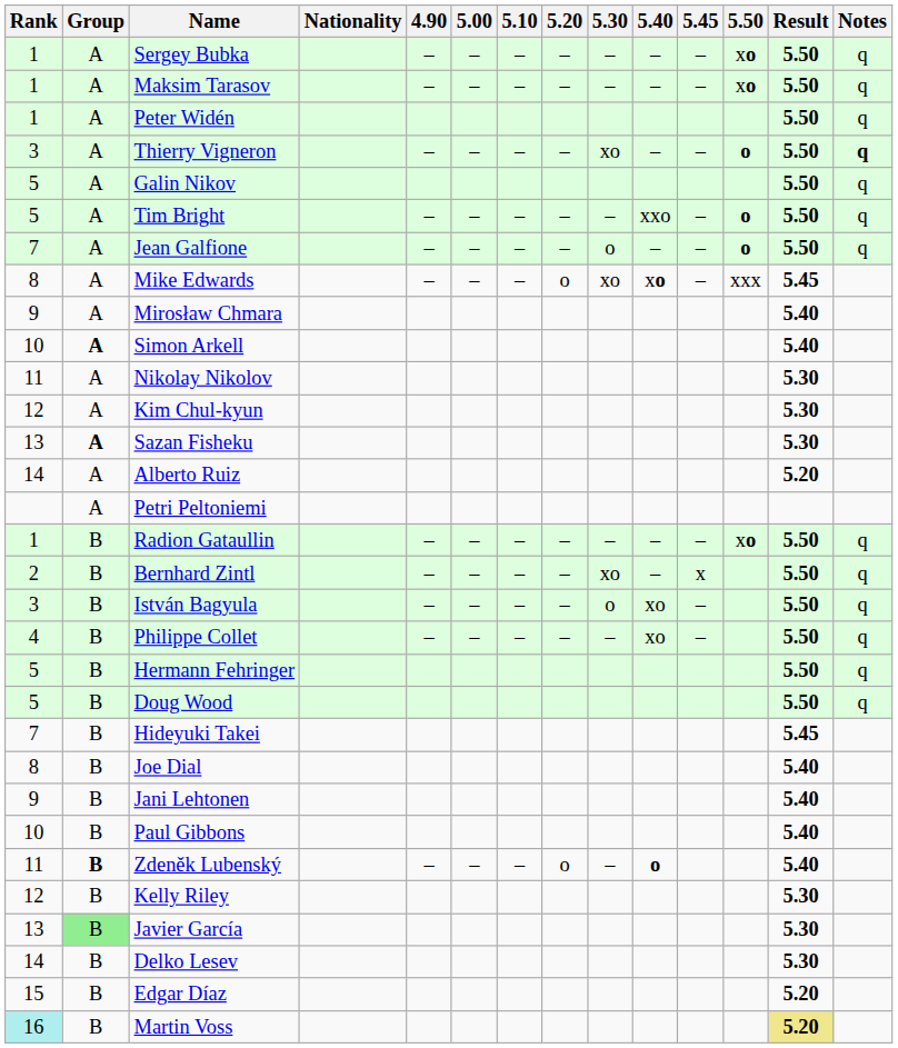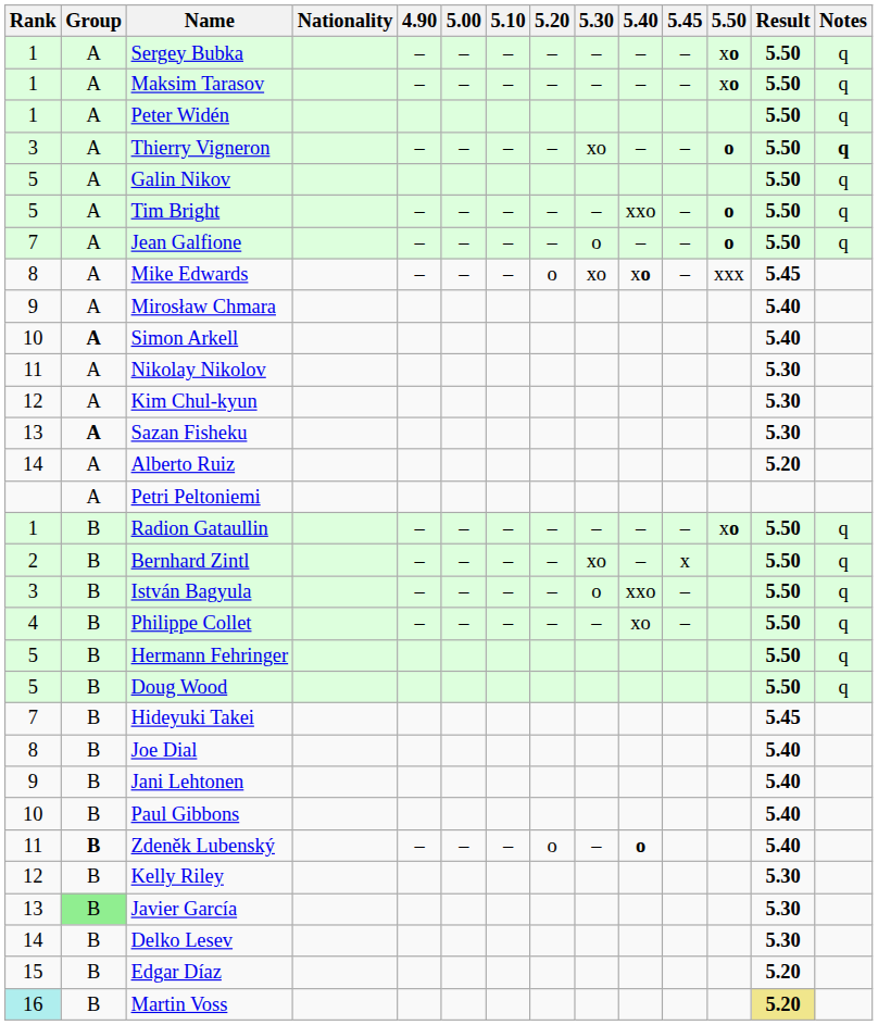 <table class="wikitable sortable" style="text-align:center">
 <tr>
 <th>Rank</th>
 <th>Group</th>
 <th>Name</th>
 <th>Nationality</th>
 <th>4.90</th>
 <th>5.00</th>
 <th>5.10</th>
 <th>5.20</th>
 <th>5.30</th>
 <th>5.40</th>
 <th>5.45</th>
 <th>5.50</th>
 <th>Result</th>
 <th>Notes</th>
 </tr>
 <tr bgcolor=ddffdd>
 <td>1</td>
 <td>A</td>
 <td align=left><a href='#'>Sergey Bubka</a></td>
 <td align=left></td>
 <td>–</td>
 <td>–</td>
 <td>–</td>
 <td>–</td>
 <td>–</td>
 <td>–</td>
 <td>–</td>
 <td>x<strong>o</strong></td>
 <td><strong>5.50</strong></td>
 <td>q</td>
 </tr>
 <tr bgcolor=ddffdd>
 <td>1</td>
 <td>A</td>
 <td align=left><a href='#'>Maksim Tarasov</a></td>
 <td align=left></td>
 <td>–</td>
 <td>–</td>
 <td>–</td>
 <td>–</td>
 <td>–</td>
 <td>–</td>
 <td>–</td>
 <td>x<strong>o</strong></td>
 <td><strong>5.50</strong></td>
 <td>q</td>
 </tr>
 <tr bgcolor=ddffdd>
 <td>1</td>
 <td>A</td>
 <td align=left><a href='#'>Peter Widén</a></td>
 <td align=left></td>
 <td></td>
 <td></td>
 <td></td>
 <td></td>
 <td></td>
 <td></td>
 <td></td>
 <td></td>
 <td><strong>5.50</strong></td>
 <td>q</td>
 </tr>
 <tr bgcolor=ddffdd>
 <td>3</td>
 <td>A</td>
 <td align=left><a href='#'>Thierry Vigneron</a></td>
 <td align=left></td>
 <td>–</td>
 <td>–</td>
 <td>–</td>
 <td>–</td>
 <td>xo</td>
 <td>–</td>
 <td>–</td>
 <td><strong>o</strong></td>
 <td><strong>5.50</strong></td>
 <td><strong>q</strong></td>
 </tr>
 <tr bgcolor=ddffdd>
 <td>5</td>
 <td>A</td>
 <td align=left><a href='#'>Galin Nikov</a></td>
 <td align=left></td>
 <td></td>
 <td></td>
 <td></td>
 <td></td>
 <td></td>
 <td></td>
 <td></td>
 <td></td>
 <td><strong>5.50</strong></td>
 <td>q</td>
 </tr>
 <tr bgcolor=ddffdd>
 <td>5</td>
 <td>A</td>
 <td align=left><a href='#'>Tim Bright</a></td>
 <td align=left></td>
 <td>–</td>
 <td>–</td>
 <td>–</td>
 <td>–</td>
 <td>–</td>
 <td>xxo</td>
 <td>–</td>
 <td><strong>o</strong></td>
 <td><strong>5.50</strong></td>
 <td>q</td>
 </tr>
 <tr bgcolor=ddffdd>
 <td>7</td>
 <td>A</td>
 <td align=left><a href='#'>Jean Galfione</a></td>
 <td align=left></td>
 <td>–</td>
 <td>–</td>
 <td>–</td>
 <td>–</td>
 <td>o</td>
 <td>–</td>
 <td>–</td>
 <td><strong>o</strong></td>
 <td><strong>5.50</strong></td>
 <td>q</td>
 </tr>
 <tr>
 <td>8</td>
 <td>A</td>
 <td align=left><a href='#'>Mike Edwards</a></td>
 <td align=left></td>
 <td>–</td>
 <td>–</td>
 <td>–</td>
 <td>o</td>
 <td>xo</td>
 <td>x<strong>o</strong></td>
 <td>–</td>
 <td>xxx</td>
 <td><strong>5.45</strong></td>
 <td></td>
 </tr>
 <tr>
 <td>9</td>
 <td>A</td>
 <td align=left><a href='#'>Mirosław Chmara</a></td>
 <td align=left></td>
 <td></td>
 <td></td>
 <td></td>
 <td></td>
 <td></td>
 <td></td>
 <td></td>
 <td></td>
 <td><strong>5.40</strong></td>
 <td></td>
 </tr>
 <tr>
 <td>10</td>
 <td><strong>A</strong></td>
 <td align=left><a href='#'>Simon Arkell</a></td>
 <td align=left></td>
 <td></td>
 <td></td>
 <td></td>
 <td></td>
 <td></td>
 <td></td>
 <td></td>
 <td></td>
 <td><strong>5.40</strong></td>
 <td></td>
 </tr>
 <tr>
 <td>11</td>
 <td>A</td>
 <td align=left><a href='#'>Nikolay Nikolov</a></td>
 <td align=left></td>
 <td></td>
 <td></td>
 <td></td>
 <td></td>
 <td></td>
 <td></td>
 <td></td>
 <td></td>
 <td><strong>5.30</strong></td>
 <td></td>
 </tr>
 <tr>
 <td>12</td>
 <td>A</td>
 <td align=left><a href='#'>Kim Chul-kyun</a></td>
 <td align=left></td>
 <td></td>
 <td></td>
 <td></td>
 <td></td>
 <td></td>
 <td></td>
 <td></td>
 <td></td>
 <td><strong>5.30</strong></td>
 <td></td>
 </tr>
 <tr>
 <td>13</td>
 <td><strong>A</strong></td>
 <td align=left><a href='#'>Sazan Fisheku</a></td>
 <td align=left></td>
 <td></td>
 <td></td>
 <td></td>
 <td></td>
 <td></td>
 <td></td>
 <td></td>
 <td></td>
 <td><strong>5.30</strong></td>
 <td></td>
 </tr>
 <tr>
 <td>14</td>
 <td>A</td>
 <td align=left><a href='#'>Alberto Ruiz</a></td>
 <td align=left></td>
 <td></td>
 <td></td>
 <td></td>
 <td></td>
 <td></td>
 <td></td>
 <td></td>
 <td></td>
 <td><strong>5.20</strong></td>
 <td></td>
 </tr>
 <tr>
 <td></td>
 <td>A</td>
 <td align=left><a href='#'>Petri Peltoniemi</a></td>
 <td align=left></td>
 <td></td>
 <td></td>
 <td></td>
 <td></td>
 <td></td>
 <td></td>
 <td></td>
 <td></td>
 <td><strong></strong></td>
 <td></td>
 </tr>
 <tr bgcolor=ddffdd>
 <td>1</td>
 <td>B</td>
 <td align=left><a href='#'>Radion Gataullin</a></td>
 <td align=left></td>
 <td>–</td>
 <td>–</td>
 <td>–</td>
 <td>–</td>
 <td>–</td>
 <td>–</td>
 <td>–</td>
 <td>x<strong>o</strong></td>
 <td><strong>5.50</strong></td>
 <td>q</td>
 </tr>
 <tr bgcolor=ddffdd>
 <td>2</td>
 <td>B</td>
 <td align=left><a href='#'>Bernhard Zintl</a></td>
 <td align=left></td>
 <td>–</td>
 <td>–</td>
 <td>–</td>
 <td>–</td>
 <td>xo</td>
 <td>–</td>
 <td>x</td>
 <td></td>
 <td><strong>5.50</strong></td>
 <td>q</td>
 </tr>
 <tr bgcolor=ddffdd>
 <td>3</td>
 <td>B</td>
 <td align=left><a href='#'>István Bagyula</a></td>
 <td align=left></td>
 <td>–</td>
 <td>–</td>
 <td>–</td>
 <td>–</td>
 <td>o</td>
-<td>xo</td>
+<td>xxo</td>
 <td>–</td>
 <td></td>
 <td><strong>5.50</strong></td>
 <td>q</td>
 </tr>
 <tr bgcolor=ddffdd>
 <td>4</td>
 <td>B</td>
 <td align=left><a href='#'>Philippe Collet</a></td>
 <td align=left></td>
 <td>–</td>
 <td>–</td>
 <td>–</td>
 <td>–</td>
 <td>–</td>
 <td>xo</td>
 <td>–</td>
 <td></td>
 <td><strong>5.50</strong></td>
 <td>q</td>
 </tr>
 <tr bgcolor=ddffdd>
 <td>5</td>
 <td>B</td>
 <td align=left><a href='#'>Hermann Fehringer</a></td>
 <td align=left></td>
 <td></td>
 <td></td>
 <td></td>
 <td></td>
 <td></td>
 <td></td>
 <td></td>
 <td></td>
 <td><strong>5.50</strong></td>
 <td>q</td>
 </tr>
 <tr bgcolor=ddffdd>
 <td>5</td>
 <td>B</td>
 <td align=left><a href='#'>Doug Wood</a></td>
 <td align=left></td>
 <td></td>
 <td></td>
 <td></td>
 <td></td>
 <td></td>
 <td></td>
 <td></td>
 <td></td>
 <td><strong>5.50</strong></td>
 <td>q</td>
 </tr>
 <tr>
 <td>7</td>
 <td>B</td>
 <td align=left><a href='#'>Hideyuki Takei</a></td>
 <td align=left></td>
 <td></td>
 <td></td>
 <td></td>
 <td></td>
 <td></td>
 <td></td>
 <td></td>
 <td></td>
 <td><strong>5.45</strong></td>
 <td></td>
 </tr>
 <tr>
 <td>8</td>
 <td>B</td>
 <td align=left><a href='#'>Joe Dial</a></td>
 <td align=left></td>
 <td></td>
 <td></td>
 <td></td>
 <td></td>
 <td></td>
 <td></td>
 <td></td>
 <td></td>
 <td><strong>5.40</strong></td>
 <td></td>
 </tr>
 <tr>
 <td>9</td>
 <td>B</td>
 <td align=left><a href='#'>Jani Lehtonen</a></td>
 <td align=left></td>
 <td></td>
 <td></td>
 <td></td>
 <td></td>
 <td></td>
 <td></td>
 <td></td>
 <td></td>
 <td><strong>5.40</strong></td>
 <td></td>
 </tr>
 <tr>
 <td>10</td>
 <td>B</td>
 <td align=left><a href='#'>Paul Gibbons</a></td>
 <td align=left></td>
 <td></td>
 <td></td>
 <td></td>
 <td></td>
 <td></td>
 <td></td>
 <td></td>
 <td></td>
 <td><strong>5.40</strong></td>
 <td></td>
 </tr>
 <tr>
 <td>11</td>
 <td><strong>B</strong></td>
 <td align=left><a href='#'>Zdeněk Lubenský</a></td>
 <td align=left></td>
 <td>–</td>
 <td>–</td>
 <td>–</td>
 <td>o</td>
 <td>–</td>
 <td><strong>o</strong></td>
 <td></td>
 <td></td>
 <td><strong>5.40</strong></td>
 <td></td>
 </tr>
 <tr>
 <td>12</td>
 <td>B</td>
 <td align=left><a href='#'>Kelly Riley</a></td>
 <td align=left></td>
 <td></td>
 <td></td>
 <td></td>
 <td></td>
 <td></td>
 <td></td>
 <td></td>
 <td></td>
 <td><strong>5.30</strong></td>
 <td></td>
 </tr>
 <tr>
 <td>13</td>
 <td style="background: lightgreen;">B</td>
 <td align=left><a href='#'>Javier García</a></td>
 <td align=left></td>
 <td></td>
 <td></td>
 <td></td>
 <td></td>
 <td></td>
 <td></td>
 <td></td>
 <td></td>
 <td><strong>5.30</strong></td>
 <td></td>
 </tr>
 <tr>
 <td>14</td>
 <td>B</td>
 <td align=left><a href='#'>Delko Lesev</a></td>
 <td align=left></td>
 <td></td>
 <td></td>
 <td></td>
 <td></td>
 <td></td>
 <td></td>
 <td></td>
 <td></td>
 <td><strong>5.30</strong></td>
 <td></td>
 </tr>
 <tr>
 <td>15</td>
 <td>B</td>
 <td align=left><a href='#'>Edgar Díaz</a></td>
 <td align=left></td>
 <td></td>
 <td></td>
 <td></td>
 <td></td>
 <td></td>
 <td></td>
 <td></td>
 <td></td>
 <td><strong>5.20</strong></td>
 <td></td>
 </tr>
 <tr>
 <td style="background: paleturquoise;">16</td>
 <td>B</td>
 <td align=left><a href='#'>Martin Voss</a></td>
 <td align=left></td>
 <td></td>
 <td></td>
 <td></td>
 <td></td>
 <td></td>
 <td></td>
 <td></td>
 <td></td>
 <td style="background: khaki;"><strong>5.20</strong></td>
 <td></td>
 </tr>
 </table>
